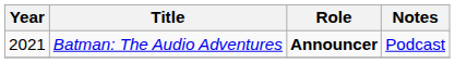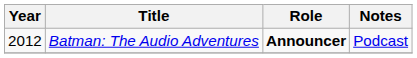 <table class="wikitable sortable">
 <tr>
 <th>Year</th>
 <th>Title</th>
 <th>Role</th>
 <th class="unsortable">Notes</th>
 </tr>
 <tr>
-<td>2021</td>
+<td>2012</td>
 <td><em><a href='#'>Batman: The Audio Adventures</a></em></td>
 <td><strong>Announcer</strong></td>
 <td><a href='#'>Podcast</a></td>
 </tr>
 <tr>
 </tr>
 </table>
